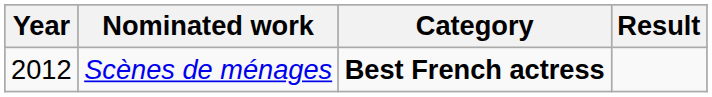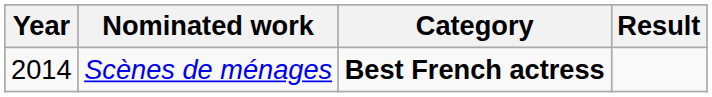 <table class="wikitable sortable">
 <tr>
 <th>Year</th>
 <th>Nominated work</th>
 <th>Category</th>
 <th>Result</th>
 </tr>
 <tr>
-<td>2012</td>
+<td>2014</td>
 <td><em><a href='#'>Scènes de ménages</a></em></td>
 <td><strong>Best French actress</strong></td>
 <td></td>
 </tr>
 </table>
